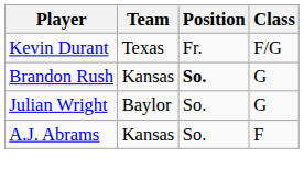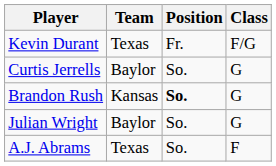 <table class="wikitable">
 <tr>
 <th>Player</th>
 <th>Team</th>
 <th>Position</th>
 <th>Class</th>
 </tr>
 <tr>
 <td><a href='#'>Kevin Durant</a></td>
 <td>Texas</td>
 <td>Fr.</td>
 <td>F/G</td>
+</tr>
+<tr>
+<td><a href='#'>Curtis Jerrells</a></td>
+<td>Baylor</td>
+<td>So.</td>
+<td>G</td>
 </tr>
 <tr>
 <td><a href='#'>Brandon Rush</a></td>
 <td>Kansas</td>
 <td><strong>So.</strong></td>
 <td>G</td>
 </tr>
 <tr>
 <td><a href='#'>Julian Wright</a></td>
 <td>Baylor</td>
 <td>So.</td>
 <td>G</td>
 </tr>
 <tr>
 <td><a href='#'>A.J. Abrams</a></td>
-<td>Kansas</td>
+<td>Texas</td>
 <td>So.</td>
 <td>F</td>
 </tr>
 </table>
